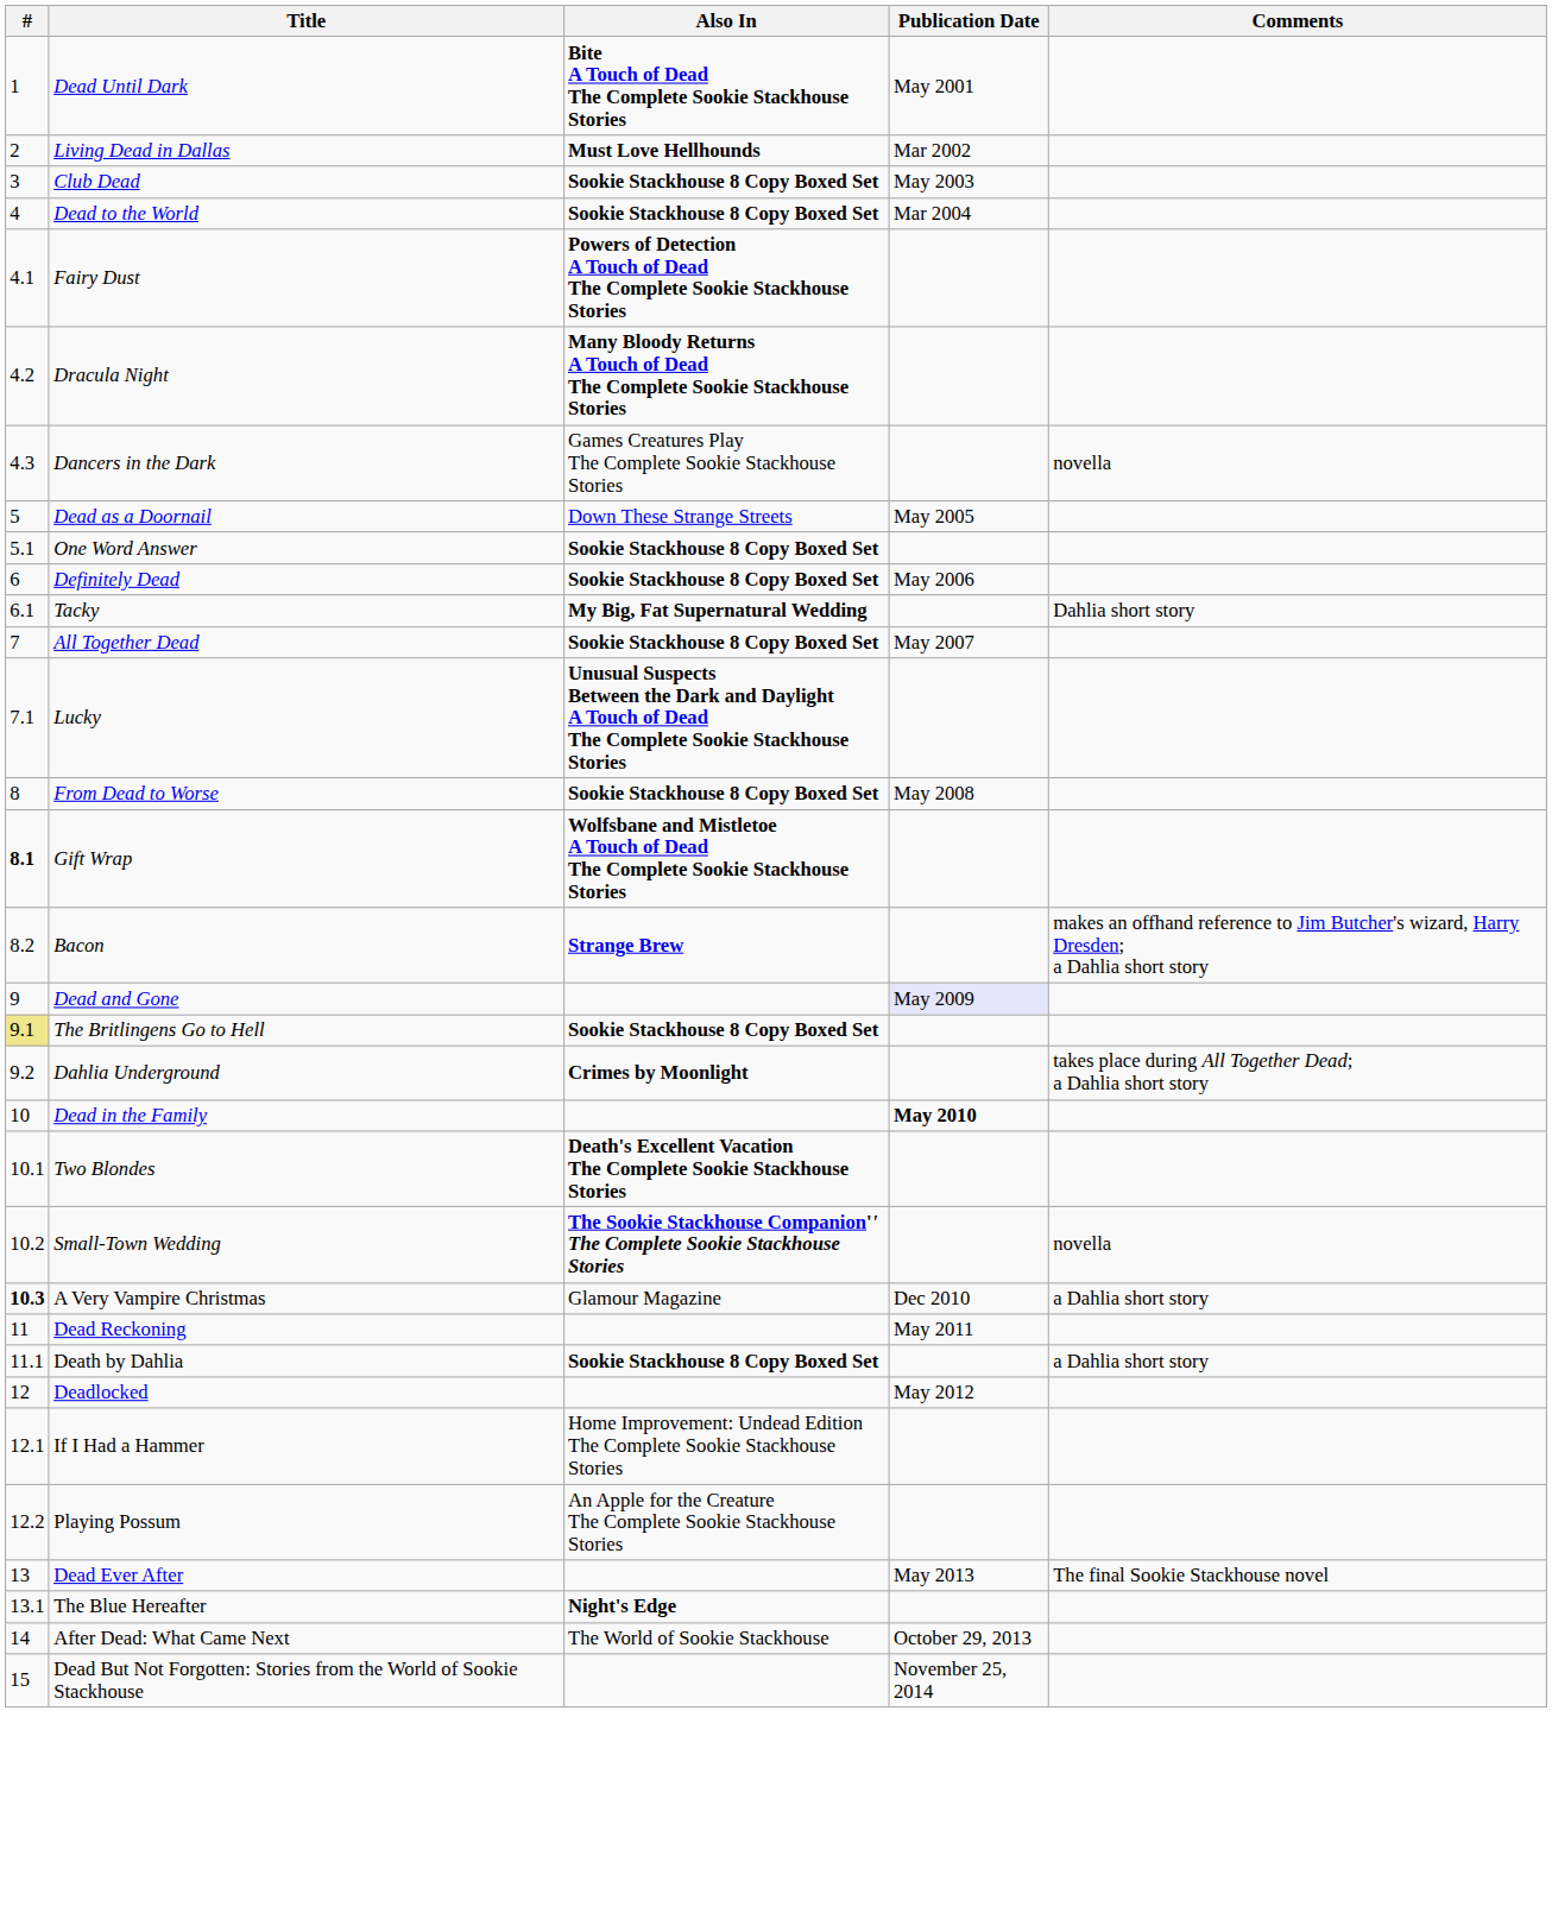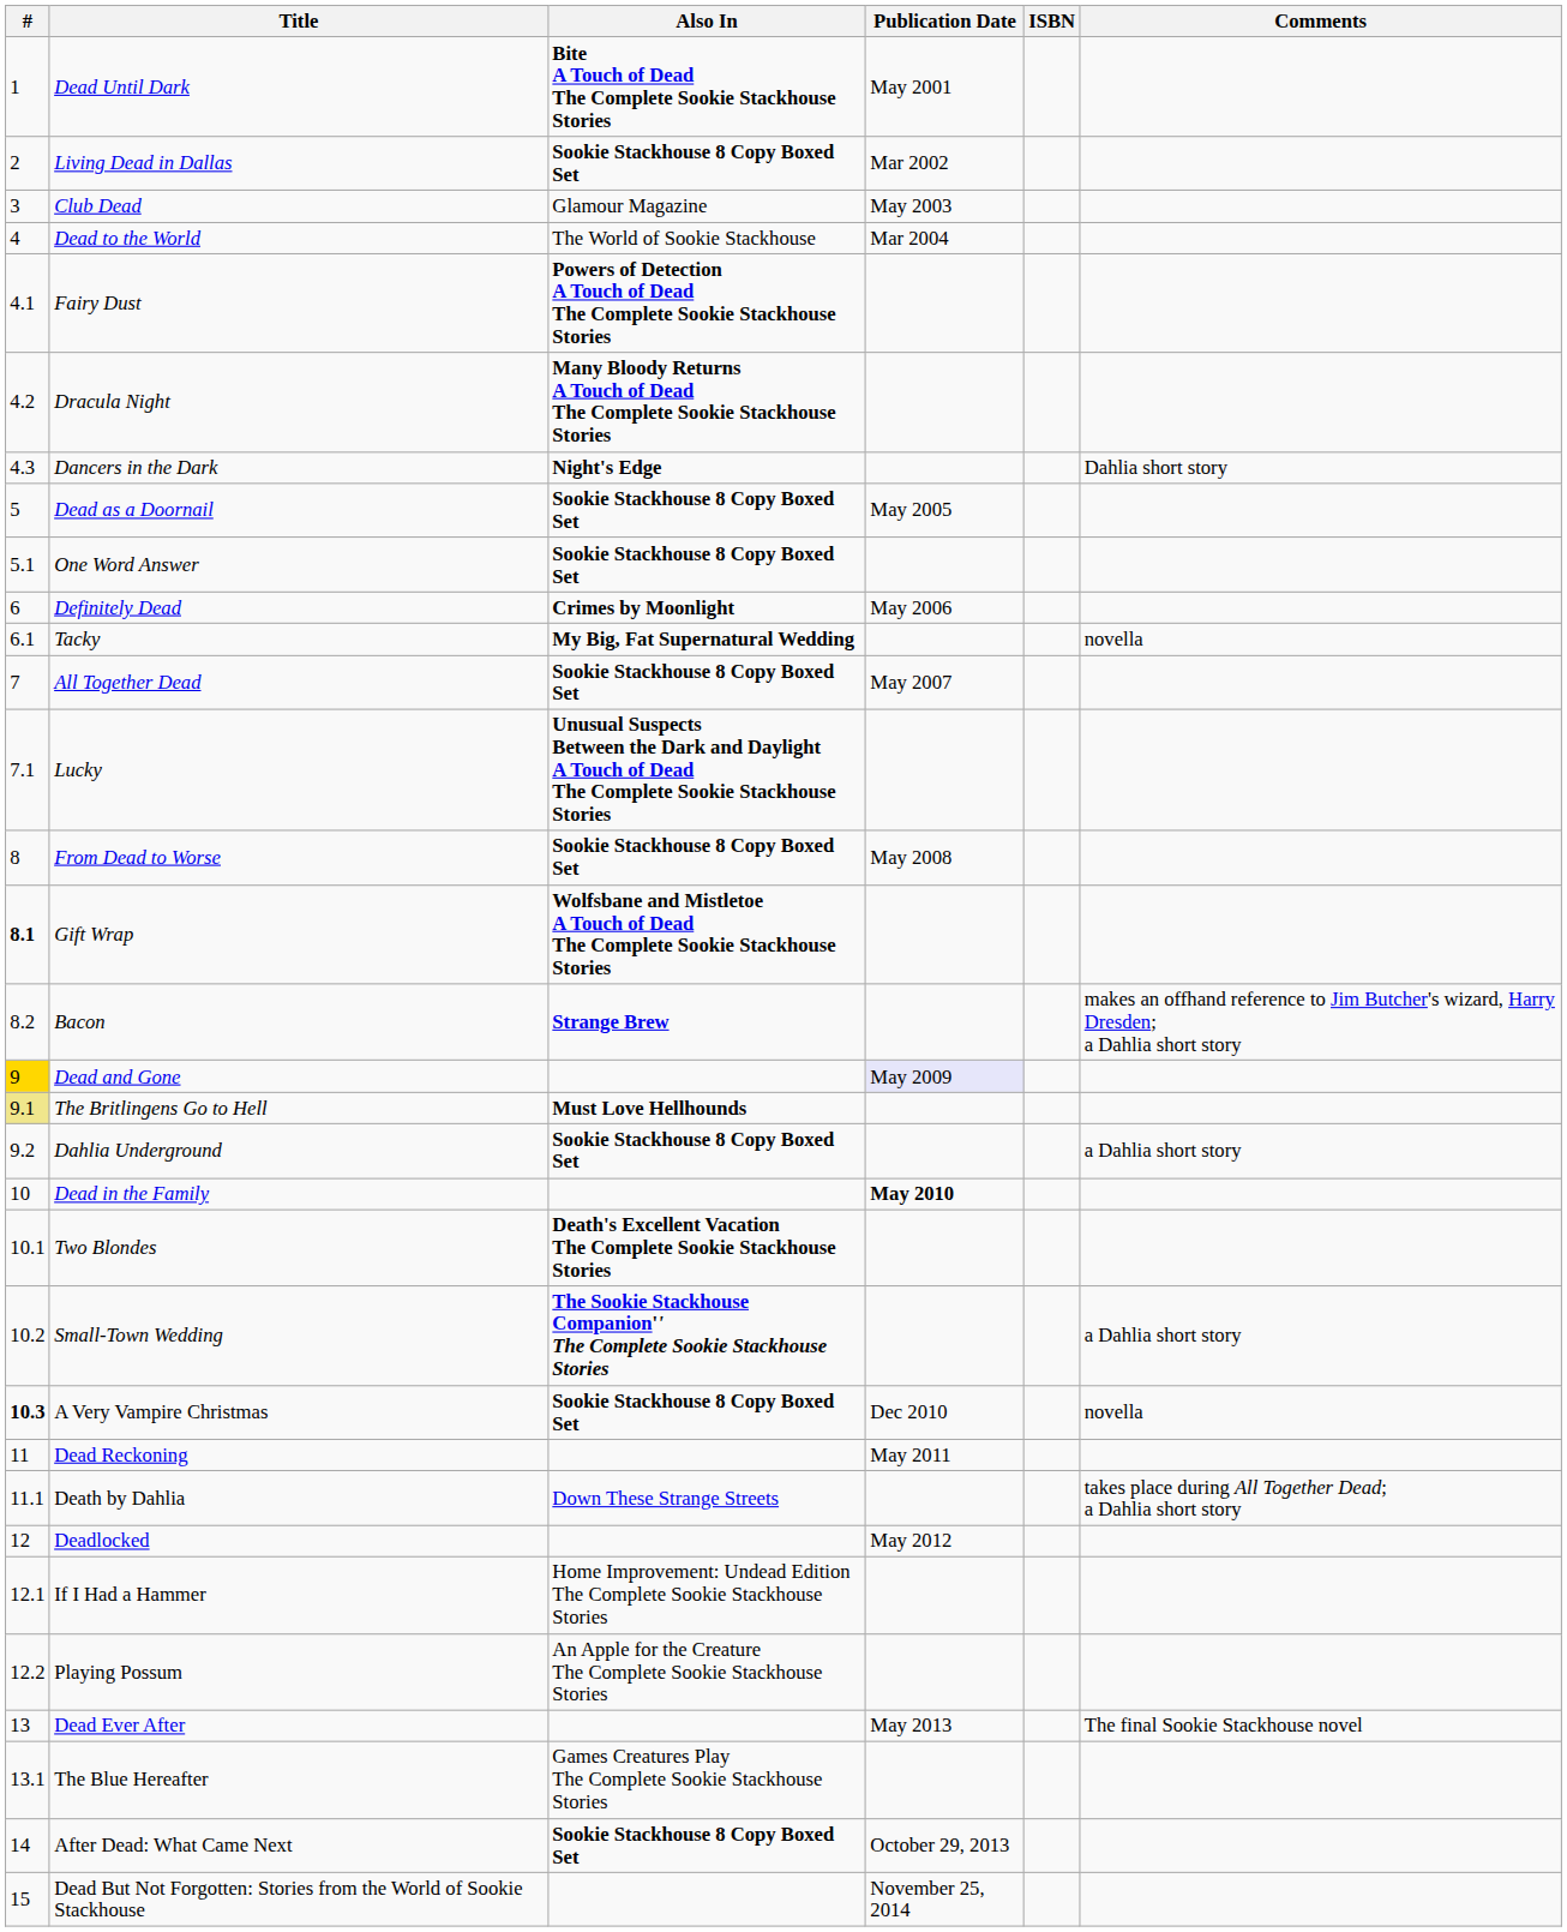 <table class="wikitable">
 <tr>
 <th>#</th>
 <th>Title</th>
 <th>Also In</th>
 <th>Publication Date</th>
+<th>ISBN</th>
 <th>Comments</th>
 </tr>
 <tr>
 <td>1</td>
 <td><em><a href='#'>Dead Until Dark</a></em></td>
 <td><strong>Bite</strong><br><strong><a href='#'>A Touch of Dead</a></strong><br><strong>The Complete Sookie Stackhouse Stories</strong></td>
 <td>May 2001</td>
 <td></td>
+<td></td>
 </tr>
 <tr>
 <td>2</td>
 <td><em><a href='#'>Living Dead in Dallas</a></em></td>
-<td><strong>Must Love Hellhounds</strong></td>
+<td><strong>Sookie Stackhouse 8 Copy Boxed Set</strong></td>
 <td>Mar 2002</td>
+<td></td>
 <td></td>
 </tr>
 <tr>
 <td>3</td>
 <td><em><a href='#'>Club Dead</a></em></td>
-<td><strong>Sookie Stackhouse 8 Copy Boxed Set</strong></td>
+<td></strong>Glamour Magazine<strong></td>
 <td>May 2003</td>
+<td></td>
 <td></td>
 </tr>
 <tr>
 <td>4</td>
 <td><em><a href='#'>Dead to the World</a></em></td>
-<td><strong>Sookie Stackhouse 8 Copy Boxed Set</strong></td>
+<td></strong>The<strong> </strong>World of Sookie Stackhouse<strong></td>
 <td>Mar 2004</td>
+<td></td>
 <td></td>
 </tr>
 <tr>
 <td>4.1</td>
 <td><em>Fairy Dust</em></td>
 <td><strong>Powers of Detection</strong><br><strong><a href='#'>A Touch of Dead</a></strong><br><strong>The Complete Sookie Stackhouse Stories</strong></td>
+<td></td>
 <td></td>
 <td></td>
 </tr>
 <tr>
 <td>4.2</td>
 <td><em>Dracula Night</em></td>
 <td><strong>Many Bloody Returns</strong><br><strong><a href='#'>A Touch of Dead</a></strong><br><strong>The Complete Sookie Stackhouse Stories</strong></td>
 <td></td>
 <td></td>
+<td></td>
 </tr>
 <tr>
 <td>4.3</td>
 <td><em>Dancers in the Dark</em></td>
-<td></strong>Games Creatures Play<strong><br></strong>The Complete Sookie Stackhouse Stories<strong></td>
+<td><strong>Night's Edge</strong></td>
 <td></td>
-<td>novella</td>
+<td></td>
+<td>Dahlia short story</td>
 </tr>
 <tr>
 <td>5</td>
 <td><em><a href='#'>Dead as a Doornail</a></em></td>
-<td></strong><a href='#'>Down These Strange Streets</a><strong></td>
+<td><strong>Sookie Stackhouse 8 Copy Boxed Set</strong></td>
 <td>May 2005</td>
+<td></td>
 <td></td>
 </tr>
 <tr>
 <td>5.1</td>
 <td><em>One Word Answer</em></td>
 <td><strong>Sookie Stackhouse 8 Copy Boxed Set</strong></td>
 <td></td>
 <td></td>
+<td></td>
 </tr>
 <tr>
 <td>6</td>
 <td><em><a href='#'>Definitely Dead</a></em></td>
-<td><strong>Sookie Stackhouse 8 Copy Boxed Set</strong></td>
+<td><strong>Crimes by Moonlight</strong></td>
 <td>May 2006</td>
+<td></td>
 <td></td>
 </tr>
 <tr>
 <td>6.1</td>
 <td><em>Tacky</em></td>
 <td><strong>My Big, Fat Supernatural Wedding</strong></td>
 <td></td>
-<td>Dahlia short story</td>
+<td></td>
+<td>novella</td>
 </tr>
 <tr>
 <td>7</td>
 <td><em><a href='#'>All Together Dead</a></em></td>
 <td><strong>Sookie Stackhouse 8 Copy Boxed Set</strong></td>
 <td>May 2007</td>
 <td></td>
+<td></td>
 </tr>
 <tr>
 <td>7.1</td>
 <td><em>Lucky</em></td>
 <td><strong>Unusual Suspects</strong><br><strong>Between the Dark and Daylight</strong><br><strong><a href='#'>A Touch of Dead</a></strong><br><strong>The Complete Sookie Stackhouse Stories</strong></td>
+<td></td>
 <td></td>
 <td></td>
 </tr>
 <tr>
 <td>8</td>
 <td><em><a href='#'>From Dead to Worse</a></em></td>
 <td><strong>Sookie Stackhouse 8 Copy Boxed Set</strong></td>
 <td>May 2008</td>
 <td></td>
+<td></td>
 </tr>
 <tr>
 <td><strong>8.1</strong></td>
 <td><em>Gift Wrap</em></td>
 <td><strong>Wolfsbane and Mistletoe</strong><br><strong><a href='#'>A Touch of Dead</a></strong><br><strong>The Complete Sookie Stackhouse Stories</strong></td>
+<td></td>
 <td></td>
 <td></td>
 </tr>
 <tr>
 <td>8.2</td>
 <td><em>Bacon</em></td>
 <td><a href='#'><strong>Strange Brew</strong></a></td>
 <td></td>
+<td></td>
 <td>makes an offhand reference to <a href='#'>Jim Butcher</a>'s wizard, <a href='#'>Harry Dresden</a>;<br>a Dahlia short story</td>
 </tr>
 <tr>
-<td>9</td>
+<td style="background: gold;">9</td>
 <td><em><a href='#'>Dead and Gone</a></em></td>
 <td></td>
 <td style="background: lavender;">May 2009</td>
+<td></td>
 <td></td>
 </tr>
 <tr>
 <td style="background: khaki;">9.1</td>
 <td><em>The Britlingens Go to Hell</em></td>
-<td><strong>Sookie Stackhouse 8 Copy Boxed Set</strong></td>
+<td><strong>Must Love Hellhounds</strong></td>
+<td></td>
 <td></td>
 <td></td>
 </tr>
 <tr>
 <td>9.2</td>
 <td><em>Dahlia Underground</em></td>
-<td><strong>Crimes by Moonlight</strong></td>
+<td><strong>Sookie Stackhouse 8 Copy Boxed Set</strong></td>
 <td></td>
-<td>takes place during <em>All Together Dead</em>;<br>a Dahlia short story</td>
+<td></td>
+<td>a Dahlia short story</td>
 </tr>
 <tr>
 <td>10</td>
 <td><em><a href='#'>Dead in the Family</a></em></td>
 <td></td>
 <td><strong>May 2010</strong></td>
+<td></td>
 <td></td>
 </tr>
 <tr>
 <td>10.1</td>
 <td><em>Two Blondes</em></td>
 <td><strong>Death's Excellent Vacation</strong><br><strong>The Complete Sookie Stackhouse Stories</strong></td>
 <td></td>
 <td></td>
+<td></td>
 </tr>
 <tr>
 <td>10.2</td>
 <td><em>Small-Town Wedding</em></td>
 <td><strong><a href='#'>The Sookie Stackhouse Companion</a>'<strong><em>'<em><br></strong>The Complete Sookie Stackhouse Stories<strong></td>
 <td></td>
-<td>novella</td>
+<td></td>
+<td>a Dahlia short story</td>
 </tr>
 <tr>
 <td><strong>10.3</strong></td>
 <td></em>A Very Vampire Christmas<em></td>
-<td></strong>Glamour Magazine<strong></td>
+<td><strong>Sookie Stackhouse 8 Copy Boxed Set</strong></td>
 <td>Dec 2010</td>
-<td>a Dahlia short story</td>
+<td></td>
+<td>novella</td>
 </tr>
 <tr>
 <td>11</td>
 <td></em><a href='#'>Dead Reckoning</a><em></td>
 <td></td>
 <td>May 2011</td>
 <td></td>
+<td></td>
 </tr>
 <tr>
 <td>11.1</td>
 <td></em>Death by Dahlia<em></td>
-<td><strong>Sookie Stackhouse 8 Copy Boxed Set</strong></td>
+<td></strong><a href='#'>Down These Strange Streets</a><strong></td>
 <td></td>
-<td>a Dahlia short story</td>
+<td></td>
+<td>takes place during <em>All Together Dead</em>;<br>a Dahlia short story</td>
 </tr>
 <tr>
 <td>12</td>
 <td></em><a href='#'>Deadlocked</a><em></td>
 <td></td>
 <td>May 2012</td>
 <td></td>
+<td></td>
 </tr>
 <tr>
 <td>12.1</td>
 <td></em>If I Had a Hammer<em></td>
 <td></strong>Home Improvement: Undead Edition<strong><br></strong>The Complete Sookie Stackhouse Stories<strong></td>
+<td></td>
 <td></td>
 <td></td>
 </tr>
 <tr>
 <td>12.2</td>
 <td></em>Playing Possum<em></td>
 <td></strong>An Apple for the Creature<strong><br></strong>The Complete Sookie Stackhouse Stories<strong></td>
 <td></td>
 <td></td>
+<td></td>
 </tr>
 <tr>
 <td>13</td>
 <td></em><a href='#'>Dead Ever After</a><em></td>
 <td></td>
 <td>May 2013</td>
+<td></td>
 <td>The final Sookie Stackhouse novel</td>
 </tr>
 <tr>
 <td>13.1</td>
 <td></em>The Blue Hereafter<em></td>
-<td><strong>Night's Edge</strong></td>
+<td></strong>Games Creatures Play<strong><br></strong>The Complete Sookie Stackhouse Stories<strong></td>
+<td></td>
 <td></td>
 <td></td>
 </tr>
 <tr>
 <td>14</td>
 <td></em>After Dead: What Came Next<em></td>
-<td></strong>The<strong> </strong>World of Sookie Stackhouse<strong></td>
+<td><strong>Sookie Stackhouse 8 Copy Boxed Set</strong></td>
 <td>October 29, 2013</td>
+<td></td>
 <td></td>
 </tr>
 <tr>
 <td>15</td>
 <td></em>Dead But Not Forgotten: Stories from the World of Sookie Stackhouse<em></td>
 <td></td>
 <td>November 25, 2014</td>
 <td></td>
+<td></td>
 </tr>
 </table>
